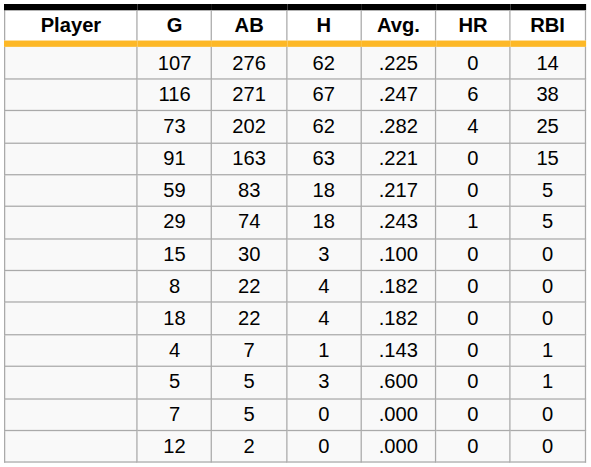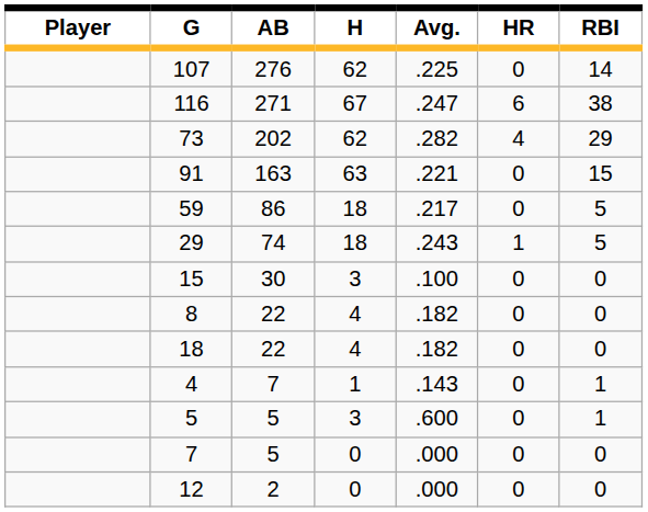 <table class="wikitable sortable">
 <tr>
 <th style="background:#FFFFFF; border-top:#000000 5px solid; border-bottom:#FDB827 5px solid;" width="16%">Player</th>
 <th style="background:#FFFFFF; border-top:#000000 5px solid; border-bottom:#FDB827 5px solid;" width="9%">G</th>
 <th style="background:#FFFFFF; border-top:#000000 5px solid; border-bottom:#FDB827 5px solid;" width="9%">AB</th>
 <th style="background:#FFFFFF; border-top:#000000 5px solid; border-bottom:#FDB827 5px solid;" width="9%">H</th>
 <th style="background:#FFFFFF; border-top:#000000 5px solid; border-bottom:#FDB827 5px solid;" width="9%">Avg.</th>
 <th style="background:#FFFFFF; border-top:#000000 5px solid; border-bottom:#FDB827 5px solid;" width="9%">HR</th>
 <th style="background:#FFFFFF; border-top:#000000 5px solid; border-bottom:#FDB827 5px solid;" width="9%">RBI</th>
 </tr>
 <tr align="center">
 <td></td>
 <td>107</td>
 <td>276</td>
 <td>62</td>
 <td>.225</td>
 <td>0</td>
 <td>14</td>
 </tr>
 <tr align=center>
 <td></td>
 <td>116</td>
 <td>271</td>
 <td>67</td>
 <td>.247</td>
 <td>6</td>
 <td>38</td>
 </tr>
 <tr align="center">
 <td></td>
 <td>73</td>
 <td>202</td>
 <td>62</td>
 <td>.282</td>
 <td>4</td>
-<td>25</td>
+<td>29</td>
 </tr>
 <tr align="center">
 <td></td>
 <td>91</td>
 <td>163</td>
 <td>63</td>
 <td>.221</td>
 <td>0</td>
 <td>15</td>
 </tr>
 <tr align="center">
 <td></td>
 <td>59</td>
-<td>83</td>
+<td>86</td>
 <td>18</td>
 <td>.217</td>
 <td>0</td>
 <td>5</td>
 </tr>
 <tr align="center">
 <td></td>
 <td>29</td>
 <td>74</td>
 <td>18</td>
 <td>.243</td>
 <td>1</td>
 <td>5</td>
 </tr>
 <tr align="center">
 <td></td>
 <td>15</td>
 <td>30</td>
 <td>3</td>
 <td>.100</td>
 <td>0</td>
 <td>0</td>
 </tr>
 <tr align="center">
 <td></td>
 <td>8</td>
 <td>22</td>
 <td>4</td>
 <td>.182</td>
 <td>0</td>
 <td>0</td>
 </tr>
 <tr align="center">
 <td></td>
 <td>18</td>
 <td>22</td>
 <td>4</td>
 <td>.182</td>
 <td>0</td>
 <td>0</td>
 </tr>
 <tr align="center">
 <td></td>
 <td>4</td>
 <td>7</td>
 <td>1</td>
 <td>.143</td>
 <td>0</td>
 <td>1</td>
 </tr>
 <tr align="center">
 <td></td>
 <td>5</td>
 <td>5</td>
 <td>3</td>
 <td>.600</td>
 <td>0</td>
 <td>1</td>
 </tr>
 <tr align="center">
 <td></td>
 <td>7</td>
 <td>5</td>
 <td>0</td>
 <td>.000</td>
 <td>0</td>
 <td>0</td>
 </tr>
 <tr align="center">
 <td></td>
 <td>12</td>
 <td>2</td>
 <td>0</td>
 <td>.000</td>
 <td>0</td>
 <td>0</td>
 </tr>
 </table>
